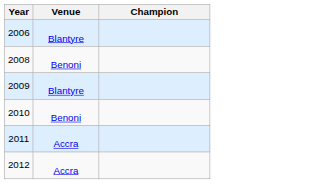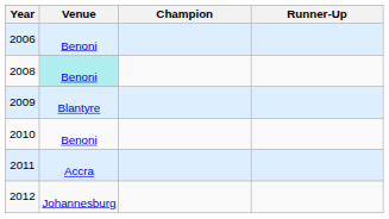 <table class="wikitable">
 <tr>
 <th width=40>Year</th>
 <th width=100>Venue</th>
 <th width=175>Champion</th>
+<th width=175>Runner-Up</th>
 </tr>
 <tr align="center" style="background:#ddeeff">
 <td>2006</td>
-<td>  <br> <a href='#'>Blantyre</a></td>
+<td> <br> <a href='#'>Benoni</a></td>
+<td></td>
 <td></td>
 </tr>
 <tr align="center">
 <td>2008</td>
-<td> <br> <a href='#'>Benoni</a></td>
+<td style="background: paleturquoise;"> <br> <a href='#'>Benoni</a></td>
+<td></td>
 <td></td>
 </tr>
 <tr align="center" style="background:#ddeeff">
 <td>2009</td>
 <td>  <br> <a href='#'>Blantyre</a></td>
 <td></td>
+<td></td>
 </tr>
 <tr align="center">
 <td>2010</td>
 <td> <br> <a href='#'>Benoni</a></td>
+<td></td>
 <td></td>
 </tr>
 <tr align="center" style="background:#ddeeff">
 <td>2011</td>
 <td>        <br> <a href='#'>Accra</a></td>
 <td></td>
+<td></td>
 </tr>
 <tr align="center">
 <td>2012</td>
-<td>        <br> <a href='#'>Accra</a></td>
+<td> <br> <a href='#'>Johannesburg</a></td>
+<td></td>
 <td></td>
 </tr>
 </table>
